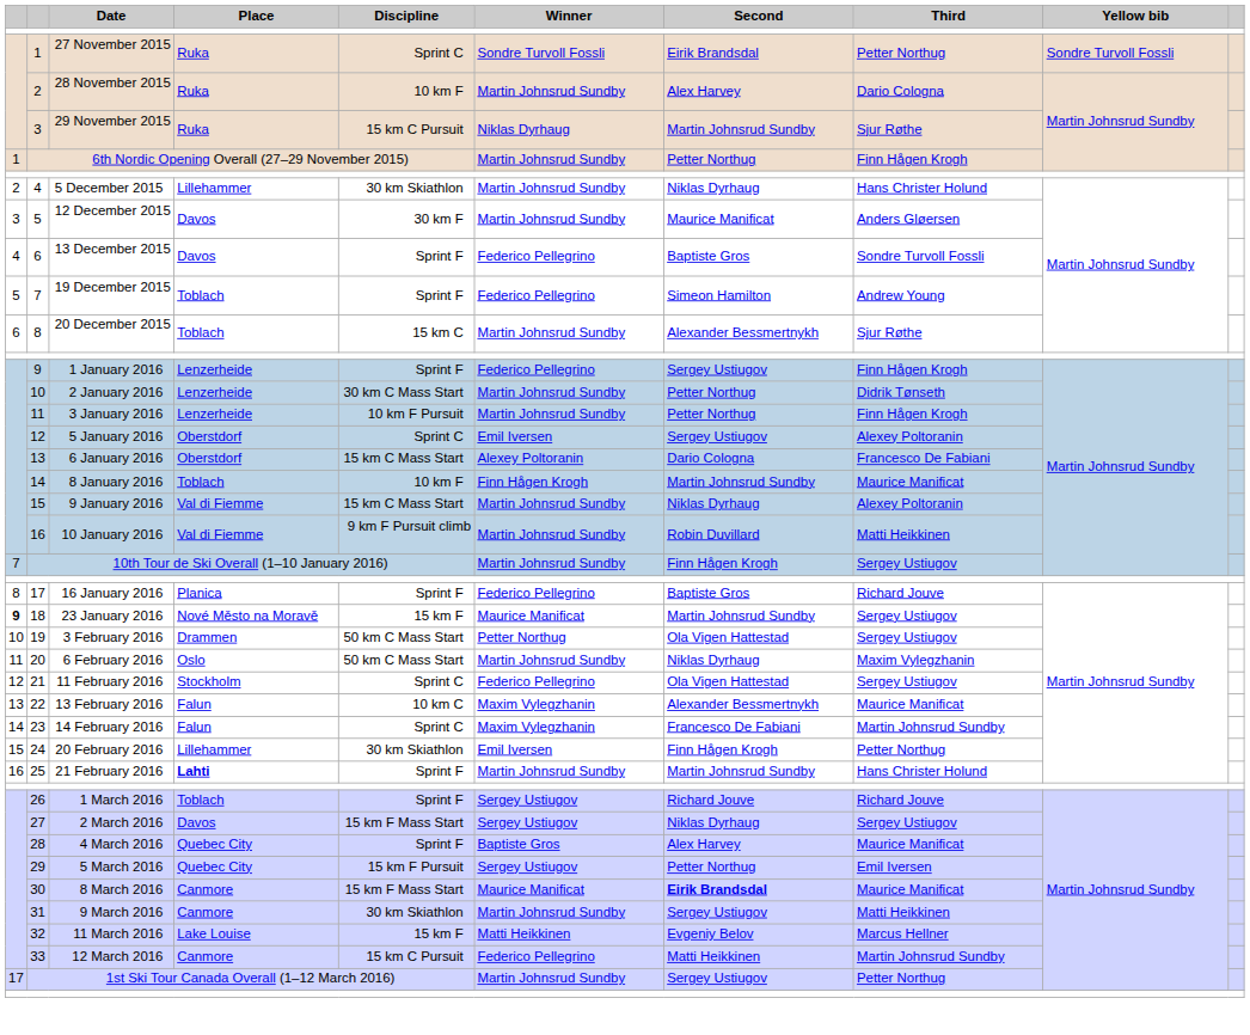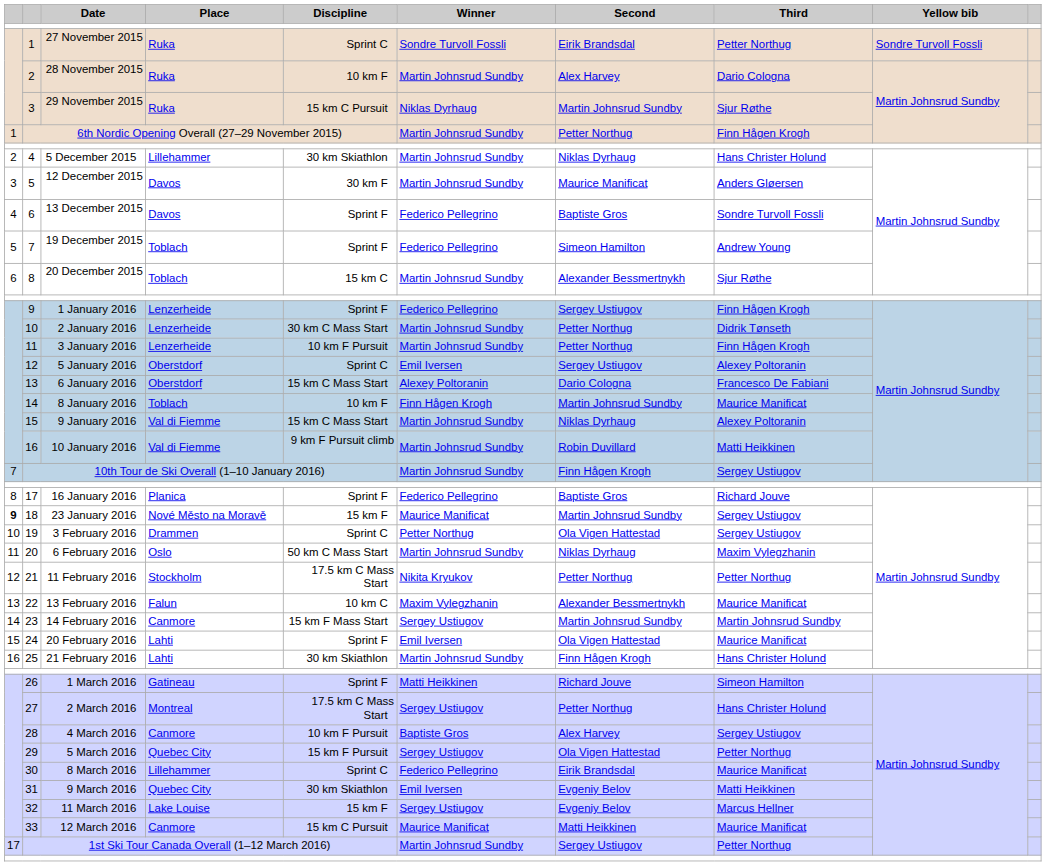 <table class="wikitable plainrowheaders" style="background:#fff; font-size:86%; line-height:16px; border:grey solid 1px; border-collapse:collapse;">
 <tr>
 <th scope="col" style="background:#ccc; width=20 px;"></th>
 <th scope="col" style="background:#ccc; width=30 px;"></th>
 <th scope="col" style="background:#ccc; width:120px;">Date</th>
 <th scope="col" style="background:#ccc; width:160px;">Place</th>
 <th scope="col" style="background:#ccc; width:130px;">Discipline</th>
 <th scope="col" style="background:#ccc; width:185px;">Winner</th>
 <th scope="col" style="background:#ccc; width:185px;">Second</th>
 <th scope="col" style="background:#ccc; width:185px;">Third</th>
 <th scope="col" style="background:#ccc; width:180px;">Yellow bib</th>
 <th scope="col" style="background:#ccc; width:10px;"></th>
 </tr>
 <tr>
 <td colspan=10></td>
 </tr>
 <tr bgcolor=#EFDECD>
 <td rowspan=3></td>
 <td align=center>1</td>
 <td align=right>27 November 2015  </td>
 <td> <a href='#'>Ruka</a></td>
 <td align=right>Sprint C  </td>
 <td> <a href='#'>Sondre Turvoll Fossli</a></td>
 <td> <a href='#'>Eirik Brandsdal</a></td>
 <td> <a href='#'>Petter Northug</a></td>
 <td> <a href='#'>Sondre Turvoll Fossli</a></td>
 <td></td>
 </tr>
 <tr bgcolor=#EFDECD>
 <td align=center>2</td>
 <td align=right>28 November 2015  </td>
 <td> <a href='#'>Ruka</a></td>
 <td align=right>10 km F  </td>
 <td> <a href='#'>Martin Johnsrud Sundby</a></td>
 <td> <a href='#'>Alex Harvey</a></td>
 <td> <a href='#'>Dario Cologna</a></td>
 <td rowspan=3> <a href='#'>Martin Johnsrud Sundby</a></td>
 <td></td>
 </tr>
 <tr bgcolor=#EFDECD>
 <td align=center>3</td>
 <td align=right>29 November 2015  </td>
 <td> <a href='#'>Ruka</a></td>
 <td align=right>15 km C Pursuit  </td>
 <td> <a href='#'>Niklas Dyrhaug</a></td>
 <td> <a href='#'>Martin Johnsrud Sundby</a></td>
 <td> <a href='#'>Sjur Røthe</a></td>
 <td></td>
 </tr>
 <tr style="background-color: #EFDECD;">
 <td align=center>1</td>
 <td colspan=4 align=center><a href='#'>6th Nordic Opening</a> Overall (27–29 November 2015)</td>
 <td> <a href='#'>Martin Johnsrud Sundby</a></td>
 <td> <a href='#'>Petter Northug</a></td>
 <td> <a href='#'>Finn Hågen Krogh</a></td>
 <td></td>
 </tr>
 <tr>
 <td colspan=10></td>
 </tr>
 <tr>
 <td align=center>2</td>
 <td align=center>4</td>
 <td align=right>5 December 2015  </td>
 <td> <a href='#'>Lillehammer</a></td>
 <td align=right>30 km Skiathlon  </td>
 <td> <a href='#'>Martin Johnsrud Sundby</a></td>
 <td> <a href='#'>Niklas Dyrhaug</a></td>
 <td> <a href='#'>Hans Christer Holund</a></td>
 <td rowspan=5> <a href='#'>Martin Johnsrud Sundby</a></td>
 <td></td>
 </tr>
 <tr>
 <td align=center>3</td>
 <td align=center>5</td>
 <td align=right>12 December 2015  </td>
 <td> <a href='#'>Davos</a></td>
 <td align=right>30 km F  </td>
 <td> <a href='#'>Martin Johnsrud Sundby</a></td>
 <td> <a href='#'>Maurice Manificat</a></td>
 <td> <a href='#'>Anders Gløersen</a></td>
 <td></td>
 </tr>
 <tr>
 <td align=center>4</td>
 <td align=center>6</td>
 <td align=right>13 December 2015  </td>
 <td> <a href='#'>Davos</a></td>
 <td align=right>Sprint F  </td>
 <td> <a href='#'>Federico Pellegrino</a></td>
 <td> <a href='#'>Baptiste Gros</a></td>
 <td> <a href='#'>Sondre Turvoll Fossli</a></td>
 <td></td>
 </tr>
 <tr>
 <td align=center>5</td>
 <td align=center>7</td>
 <td align=right>19 December 2015  </td>
 <td> <a href='#'>Toblach</a></td>
 <td align=right>Sprint F  </td>
 <td> <a href='#'>Federico Pellegrino</a></td>
 <td> <a href='#'>Simeon Hamilton</a></td>
 <td> <a href='#'>Andrew Young</a></td>
 <td></td>
 </tr>
 <tr>
 <td align=center>6</td>
 <td align=center>8</td>
 <td align=right>20 December 2015  </td>
 <td> <a href='#'>Toblach</a></td>
 <td align=right>15 km C  </td>
 <td> <a href='#'>Martin Johnsrud Sundby</a></td>
 <td> <a href='#'>Alexander Bessmertnykh</a></td>
 <td> <a href='#'>Sjur Røthe</a></td>
 <td></td>
 </tr>
 <tr>
 <td colspan=10></td>
 </tr>
 <tr bgcolor=#BCD4E6>
 <td rowspan=8></td>
 <td align=center>9</td>
 <td align=right>1 January 2016  </td>
 <td> <a href='#'>Lenzerheide</a></td>
 <td align=right>Sprint F  </td>
 <td> <a href='#'>Federico Pellegrino</a></td>
 <td> <a href='#'>Sergey Ustiugov</a></td>
 <td> <a href='#'>Finn Hågen Krogh</a></td>
 <td rowspan=9> <a href='#'>Martin Johnsrud Sundby</a></td>
 <td></td>
 </tr>
 <tr bgcolor=#BCD4E6>
 <td align=center>10</td>
 <td align=right>2 January 2016  </td>
 <td> <a href='#'>Lenzerheide</a></td>
 <td align=right>30 km C Mass Start  </td>
 <td> <a href='#'>Martin Johnsrud Sundby</a></td>
 <td> <a href='#'>Petter Northug</a></td>
 <td> <a href='#'>Didrik Tønseth</a></td>
 <td></td>
 </tr>
 <tr bgcolor=#BCD4E6>
 <td align=center>11</td>
 <td align=right>3 January 2016  </td>
 <td> <a href='#'>Lenzerheide</a></td>
 <td align=right>10 km F Pursuit  </td>
 <td> <a href='#'>Martin Johnsrud Sundby</a></td>
 <td> <a href='#'>Petter Northug</a></td>
 <td> <a href='#'>Finn Hågen Krogh</a></td>
 <td></td>
 </tr>
 <tr bgcolor=#BCD4E6>
 <td align=center>12</td>
 <td align=right>5 January 2016  </td>
 <td> <a href='#'>Oberstdorf</a></td>
 <td align=right>Sprint C  </td>
 <td> <a href='#'>Emil Iversen</a></td>
 <td> <a href='#'>Sergey Ustiugov</a></td>
 <td> <a href='#'>Alexey Poltoranin</a></td>
 <td></td>
 </tr>
 <tr bgcolor=#BCD4E6>
 <td align=center>13</td>
 <td align=right>6 January 2016  </td>
 <td> <a href='#'>Oberstdorf</a></td>
 <td align=right>15 km C Mass Start  </td>
 <td> <a href='#'>Alexey Poltoranin</a></td>
 <td> <a href='#'>Dario Cologna</a></td>
 <td> <a href='#'>Francesco De Fabiani</a></td>
 <td></td>
 </tr>
 <tr bgcolor=#BCD4E6>
 <td align=center>14</td>
 <td align=right>8 January 2016  </td>
 <td> <a href='#'>Toblach</a></td>
 <td align=right>10 km F  </td>
 <td> <a href='#'>Finn Hågen Krogh</a></td>
 <td> <a href='#'>Martin Johnsrud Sundby</a></td>
 <td> <a href='#'>Maurice Manificat</a></td>
 <td></td>
 </tr>
 <tr bgcolor=#BCD4E6>
 <td align=center>15</td>
 <td align=right>9 January 2016  </td>
 <td> <a href='#'>Val di Fiemme</a></td>
 <td align=right>15 km C Mass Start  </td>
 <td> <a href='#'>Martin Johnsrud Sundby</a></td>
 <td> <a href='#'>Niklas Dyrhaug</a></td>
 <td> <a href='#'>Alexey Poltoranin</a></td>
 <td></td>
 </tr>
 <tr bgcolor=#BCD4E6>
 <td align=center>16</td>
 <td align=right>10 January 2016  </td>
 <td> <a href='#'>Val di Fiemme</a></td>
 <td align=right>9 km F Pursuit climb  </td>
 <td> <a href='#'>Martin Johnsrud Sundby</a></td>
 <td> <a href='#'>Robin Duvillard</a></td>
 <td> <a href='#'>Matti Heikkinen</a></td>
 <td></td>
 </tr>
 <tr bgcolor=#BCD4E6>
 <td align=center>7</td>
 <td colspan=4 align=center><a href='#'>10th Tour de Ski Overall</a> (1–10 January 2016)</td>
 <td bgcolor=#BCD4E6> <a href='#'>Martin Johnsrud Sundby</a></td>
 <td> <a href='#'>Finn Hågen Krogh</a></td>
 <td> <a href='#'>Sergey Ustiugov</a></td>
 <td></td>
 </tr>
 <tr>
 <td colspan=10></td>
 </tr>
 <tr>
 <td align=center>8</td>
 <td align=center>17</td>
 <td align=right>16 January 2016  </td>
 <td> <a href='#'>Planica</a></td>
 <td align=right>Sprint F  </td>
 <td> <a href='#'>Federico Pellegrino</a></td>
 <td> <a href='#'>Baptiste Gros</a></td>
 <td> <a href='#'>Richard Jouve</a></td>
 <td rowspan=9> <a href='#'>Martin Johnsrud Sundby</a></td>
 <td></td>
 </tr>
 <tr>
 <td align=center><strong>9</strong></td>
 <td align=center>18</td>
 <td align=right>23 January 2016  </td>
 <td> <a href='#'>Nové Město na Moravě</a></td>
 <td align=right>15 km F  </td>
 <td> <a href='#'>Maurice Manificat</a></td>
 <td> <a href='#'>Martin Johnsrud Sundby</a></td>
 <td> <a href='#'>Sergey Ustiugov</a></td>
 <td></td>
 </tr>
 <tr>
 <td align=center>10</td>
 <td align=center>19</td>
 <td align=right>3 February 2016  </td>
 <td> <a href='#'>Drammen</a></td>
-<td align=right>50 km C Mass Start  </td>
+<td align=right>Sprint C  </td>
 <td> <a href='#'>Petter Northug</a></td>
 <td> <a href='#'>Ola Vigen Hattestad</a></td>
 <td> <a href='#'>Sergey Ustiugov</a></td>
 <td></td>
 </tr>
 <tr>
 <td align=center>11</td>
 <td align=center>20</td>
 <td align=right>6 February 2016  </td>
 <td> <a href='#'>Oslo</a></td>
 <td align=right>50 km C Mass Start  </td>
 <td> <a href='#'>Martin Johnsrud Sundby</a></td>
 <td> <a href='#'>Niklas Dyrhaug</a></td>
 <td> <a href='#'>Maxim Vylegzhanin</a></td>
 <td></td>
 </tr>
 <tr>
 <td align=center>12</td>
 <td align=center>21</td>
 <td align=right>11 February 2016  </td>
 <td> <a href='#'>Stockholm</a></td>
-<td align=right>Sprint C  </td>
-<td> <a href='#'>Federico Pellegrino</a></td>
-<td> <a href='#'>Ola Vigen Hattestad</a></td>
-<td> <a href='#'>Sergey Ustiugov</a></td>
+<td align=right>17.5 km C Mass Start  </td>
+<td> <a href='#'>Nikita Kryukov</a></td>
+<td> <a href='#'>Petter Northug</a></td>
+<td> <a href='#'>Petter Northug</a></td>
 <td></td>
 </tr>
 <tr>
 <td align=center>13</td>
 <td align=center>22</td>
 <td align=right>13 February 2016  </td>
 <td> <a href='#'>Falun</a></td>
 <td align=right>10 km C  </td>
 <td> <a href='#'>Maxim Vylegzhanin</a></td>
 <td> <a href='#'>Alexander Bessmertnykh</a></td>
 <td> <a href='#'>Maurice Manificat</a></td>
 <td></td>
 </tr>
 <tr>
 <td align=center>14</td>
 <td align=center>23</td>
 <td align=right>14 February 2016  </td>
-<td> <a href='#'>Falun</a></td>
-<td align=right>Sprint C  </td>
-<td> <a href='#'>Maxim Vylegzhanin</a></td>
-<td> <a href='#'>Francesco De Fabiani</a></td>
+<td> <a href='#'>Canmore</a></td>
+<td align=right>15 km F Mass Start  </td>
+<td> <a href='#'>Sergey Ustiugov</a></td>
+<td> <a href='#'>Martin Johnsrud Sundby</a></td>
 <td> <a href='#'>Martin Johnsrud Sundby</a></td>
 <td></td>
 </tr>
 <tr>
 <td align=center>15</td>
 <td align=center>24</td>
 <td align=right>20 February 2016  </td>
-<td> <a href='#'>Lillehammer</a></td>
-<td align=right>30 km Skiathlon  </td>
+<td> <a href='#'>Lahti</a></td>
+<td align=right>Sprint F  </td>
 <td> <a href='#'>Emil Iversen</a></td>
-<td> <a href='#'>Finn Hågen Krogh</a></td>
-<td> <a href='#'>Petter Northug</a></td>
+<td> <a href='#'>Ola Vigen Hattestad</a></td>
+<td> <a href='#'>Maurice Manificat</a></td>
 <td></td>
 </tr>
 <tr>
 <td align=center>16</td>
 <td align=center>25</td>
 <td align=right>21 February 2016  </td>
-<td><strong> <a href='#'>Lahti</a></strong></td>
-<td align=right>Sprint F  </td>
+<td> <a href='#'>Lahti</a></td>
+<td align=right>30 km Skiathlon  </td>
 <td> <a href='#'>Martin Johnsrud Sundby</a></td>
-<td> <a href='#'>Martin Johnsrud Sundby</a></td>
+<td> <a href='#'>Finn Hågen Krogh</a></td>
 <td> <a href='#'>Hans Christer Holund</a></td>
 <td></td>
 </tr>
 <tr>
 <td colspan=10></td>
 </tr>
 <tr bgcolor=#D0D4FF>
 <td rowspan=8></td>
 <td align=center>26</td>
 <td align=right>1 March 2016  </td>
-<td> <a href='#'>Toblach</a></td>
+<td> <a href='#'>Gatineau</a></td>
 <td align=right>Sprint F  </td>
-<td> <a href='#'>Sergey Ustiugov</a></td>
+<td> <a href='#'>Matti Heikkinen</a></td>
 <td> <a href='#'>Richard Jouve</a></td>
-<td> <a href='#'>Richard Jouve</a></td>
+<td> <a href='#'>Simeon Hamilton</a></td>
 <td rowspan=9> <a href='#'>Martin Johnsrud Sundby</a></td>
 <td></td>
 </tr>
 <tr bgcolor=#D0D4FF>
 <td align=center>27</td>
 <td align=right>2 March 2016  </td>
-<td> <a href='#'>Davos</a></td>
-<td align=right>15 km F Mass Start  </td>
+<td> <a href='#'>Montreal</a></td>
+<td align=right>17.5 km C Mass Start  </td>
 <td> <a href='#'>Sergey Ustiugov</a></td>
-<td> <a href='#'>Niklas Dyrhaug</a></td>
-<td> <a href='#'>Sergey Ustiugov</a></td>
+<td> <a href='#'>Petter Northug</a></td>
+<td> <a href='#'>Hans Christer Holund</a></td>
 <td></td>
 </tr>
 <tr bgcolor=#D0D4FF>
 <td align=center>28</td>
 <td align=right>4 March 2016  </td>
-<td> <a href='#'>Quebec City</a></td>
-<td align=right>Sprint F  </td>
+<td> <a href='#'>Canmore</a></td>
+<td align=right>10 km F Pursuit  </td>
 <td> <a href='#'>Baptiste Gros</a></td>
 <td> <a href='#'>Alex Harvey</a></td>
-<td> <a href='#'>Maurice Manificat</a></td>
+<td> <a href='#'>Sergey Ustiugov</a></td>
 <td></td>
 </tr>
 <tr bgcolor=#D0D4FF>
 <td align=center>29</td>
 <td align=right>5 March 2016  </td>
 <td> <a href='#'>Quebec City</a></td>
 <td align=right>15 km F Pursuit  </td>
 <td> <a href='#'>Sergey Ustiugov</a></td>
+<td> <a href='#'>Ola Vigen Hattestad</a></td>
 <td> <a href='#'>Petter Northug</a></td>
-<td> <a href='#'>Emil Iversen</a></td>
 <td></td>
 </tr>
 <tr bgcolor=#D0D4FF>
 <td align=center>30</td>
 <td align=right>8 March 2016  </td>
-<td> <a href='#'>Canmore</a></td>
-<td align=right>15 km F Mass Start  </td>
-<td> <a href='#'>Maurice Manificat</a></td>
-<td><strong> <a href='#'>Eirik Brandsdal</a></strong></td>
+<td> <a href='#'>Lillehammer</a></td>
+<td align=right>Sprint C  </td>
+<td> <a href='#'>Federico Pellegrino</a></td>
+<td> <a href='#'>Eirik Brandsdal</a></td>
 <td> <a href='#'>Maurice Manificat</a></td>
 <td></td>
 </tr>
 <tr bgcolor=#D0D4FF>
 <td align=center>31</td>
 <td align=right>9 March 2016  </td>
-<td> <a href='#'>Canmore</a></td>
+<td> <a href='#'>Quebec City</a></td>
 <td align=right>30 km Skiathlon  </td>
-<td> <a href='#'>Martin Johnsrud Sundby</a></td>
-<td> <a href='#'>Sergey Ustiugov</a></td>
+<td> <a href='#'>Emil Iversen</a></td>
+<td> <a href='#'>Evgeniy Belov</a></td>
 <td> <a href='#'>Matti Heikkinen</a></td>
 <td></td>
 </tr>
 <tr bgcolor=#D0D4FF>
 <td align=center>32</td>
 <td align=right>11 March 2016  </td>
 <td> <a href='#'>Lake Louise</a></td>
 <td align=right>15 km F  </td>
-<td> <a href='#'>Matti Heikkinen</a></td>
+<td> <a href='#'>Sergey Ustiugov</a></td>
 <td> <a href='#'>Evgeniy Belov</a></td>
 <td> <a href='#'>Marcus Hellner</a></td>
 <td></td>
 </tr>
 <tr bgcolor=#D0D4FF>
 <td align=center>33</td>
 <td align=right>12 March 2016  </td>
 <td> <a href='#'>Canmore</a></td>
 <td align=right>15 km C Pursuit  </td>
-<td> <a href='#'>Federico Pellegrino</a></td>
+<td> <a href='#'>Maurice Manificat</a></td>
 <td> <a href='#'>Matti Heikkinen</a></td>
-<td> <a href='#'>Martin Johnsrud Sundby</a></td>
+<td> <a href='#'>Maurice Manificat</a></td>
 <td></td>
 </tr>
 <tr style="background-color: #D0D4FF;">
 <td align=center>17</td>
 <td colspan=4 align=center><a href='#'>1st Ski Tour Canada Overall</a> (1–12 March 2016)</td>
 <td> <a href='#'>Martin Johnsrud Sundby</a></td>
 <td> <a href='#'>Sergey Ustiugov</a></td>
 <td> <a href='#'>Petter Northug</a></td>
 <td></td>
 </tr>
 <tr>
 <td colspan=10></td>
 </tr>
 </table>
